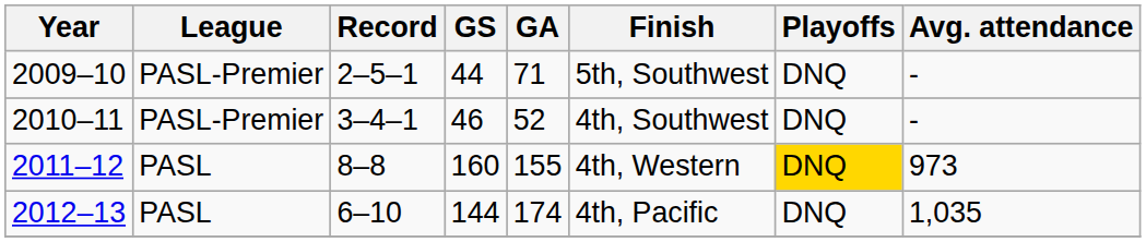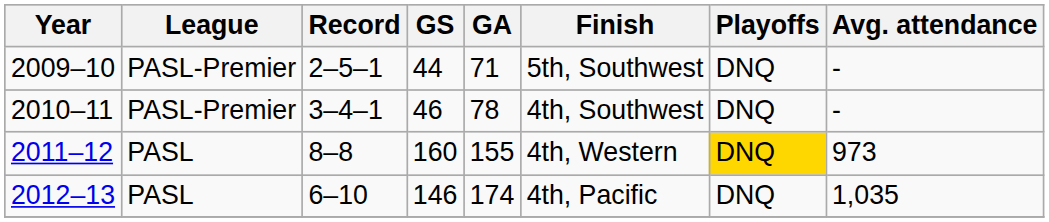 <table class="wikitable">
 <tr>
 <th>Year</th>
 <th>League</th>
 <th>Record</th>
 <th>GS</th>
 <th>GA</th>
 <th>Finish</th>
 <th>Playoffs</th>
 <th>Avg. attendance</th>
 </tr>
 <tr>
 <td>2009–10</td>
 <td>PASL-Premier</td>
 <td>2–5–1</td>
 <td>44</td>
 <td>71</td>
 <td>5th, Southwest</td>
 <td>DNQ</td>
 <td>-</td>
 </tr>
 <tr>
 <td>2010–11</td>
 <td>PASL-Premier</td>
 <td>3–4–1</td>
 <td>46</td>
-<td>52</td>
+<td>78</td>
 <td>4th, Southwest</td>
 <td>DNQ</td>
 <td>-</td>
 </tr>
 <tr>
 <td><a href='#'>2011–12</a></td>
 <td>PASL</td>
 <td>8–8</td>
 <td>160</td>
 <td>155</td>
 <td>4th, Western</td>
 <td style="background: gold;">DNQ</td>
 <td>973</td>
 </tr>
 <tr>
 <td><a href='#'>2012–13</a></td>
 <td>PASL</td>
 <td>6–10</td>
-<td>144</td>
+<td>146</td>
 <td>174</td>
 <td>4th, Pacific</td>
 <td>DNQ</td>
 <td>1,035</td>
 </tr>
 <tr>
 </tr>
 </table>
